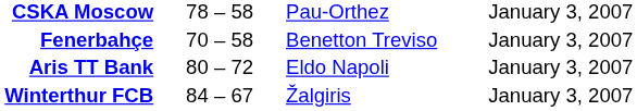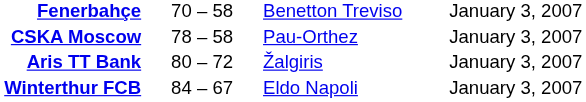 <table style="text-align:center">
 <tr>
 <th width=160></th>
 <th width=100></th>
 <th width=160></th>
 <th width=200></th>
 </tr>
 <tr>
+<td align=right><strong><a href='#'>Fenerbahçe</a></strong> </td>
+<td>70 – 58</td>
+<td align=left> <a href='#'>Benetton Treviso</a></td>
+<td align=left>January 3, 2007</td>
+</tr>
+<tr>
 <td align=right><strong><a href='#'>CSKA Moscow</a></strong> </td>
 <td>78 – 58</td>
 <td align=left> <a href='#'>Pau-Orthez</a></td>
 <td align=left>January 3, 2007</td>
 </tr>
 <tr>
-<td align=right><strong><a href='#'>Fenerbahçe</a></strong> </td>
-<td>70 – 58</td>
-<td align=left> <a href='#'>Benetton Treviso</a></td>
-<td align=left>January 3, 2007</td>
-</tr>
-<tr>
 <td align=right><strong><a href='#'>Aris TT Bank</a></strong> </td>
 <td>80 – 72</td>
-<td align=left> <a href='#'>Eldo Napoli</a></td>
+<td align=left> <a href='#'>Žalgiris</a></td>
 <td align=left>January 3, 2007</td>
 </tr>
 <tr>
 <td align=right><strong><a href='#'>Winterthur FCB</a></strong> </td>
 <td>84 – 67</td>
-<td align=left> <a href='#'>Žalgiris</a></td>
+<td align=left> <a href='#'>Eldo Napoli</a></td>
 <td align=left>January 3, 2007</td>
 </tr>
 </table>
